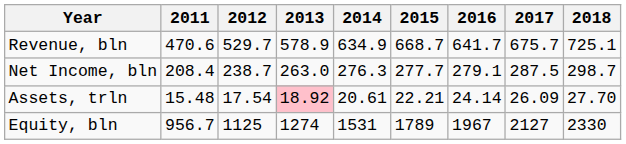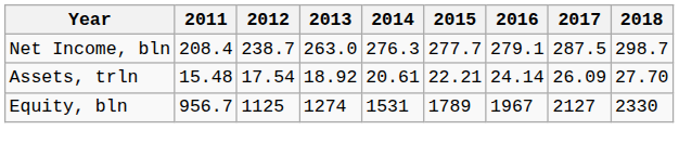 <table class="wikitable">
 <tr>
 <th>Year</th>
 <th>2011</th>
 <th>2012</th>
 <th>2013</th>
 <th>2014</th>
 <th>2015</th>
 <th>2016</th>
 <th>2017</th>
 <th>2018</th>
-</tr>
-<tr>
-<td>Revenue, bln</td>
-<td>470.6</td>
-<td>529.7</td>
-<td>578.9</td>
-<td>634.9</td>
-<td>668.7</td>
-<td>641.7</td>
-<td>675.7</td>
-<td>725.1</td>
 </tr>
 <tr>
 <td>Net Income, bln</td>
 <td>208.4</td>
 <td>238.7</td>
 <td>263.0</td>
 <td>276.3</td>
 <td>277.7</td>
 <td>279.1</td>
 <td>287.5</td>
 <td>298.7</td>
 </tr>
 <tr>
 <td>Assets, trln</td>
 <td>15.48</td>
 <td>17.54</td>
-<td style="background: pink;">18.92</td>
+<td>18.92</td>
 <td>20.61</td>
 <td>22.21</td>
 <td>24.14</td>
 <td>26.09</td>
 <td>27.70</td>
 </tr>
 <tr>
 <td>Equity, bln</td>
 <td>956.7</td>
 <td>1125</td>
 <td>1274</td>
 <td>1531</td>
 <td>1789</td>
 <td>1967</td>
 <td>2127</td>
 <td>2330</td>
 </tr>
 </table>
